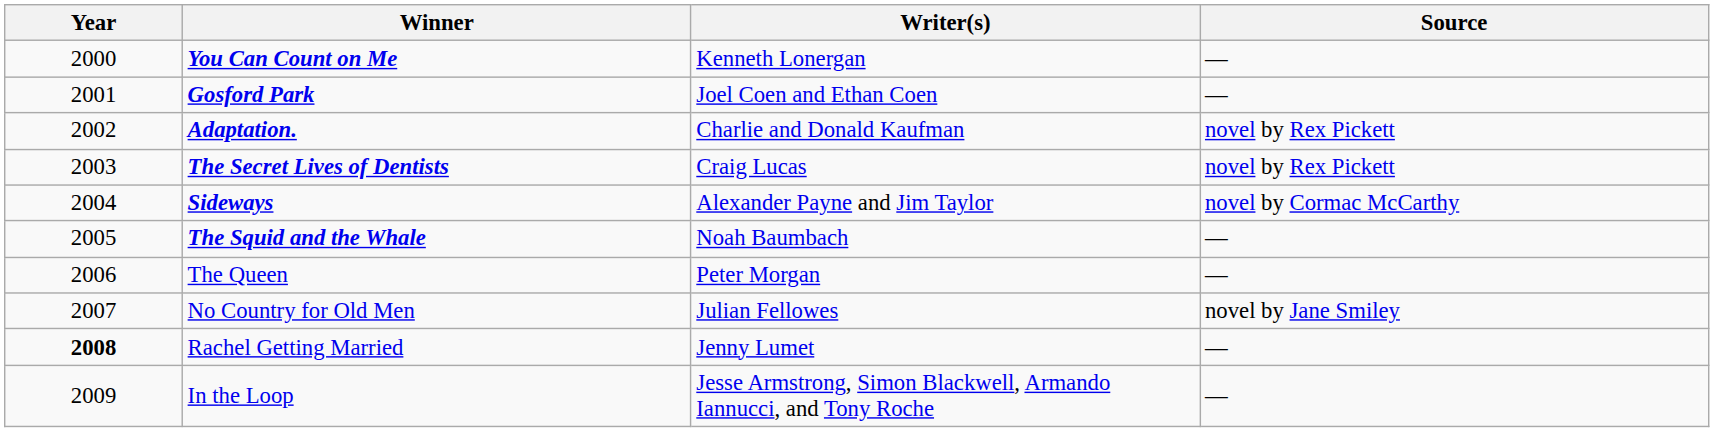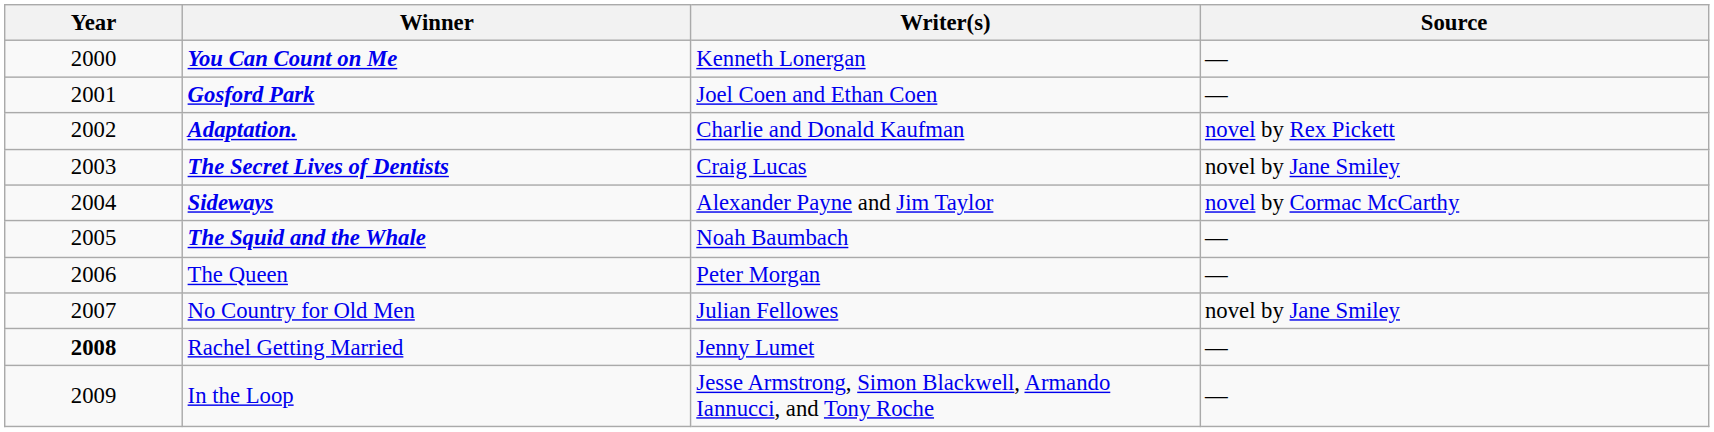 <table class="wikitable" width="95%" cellpadding="5">
 <tr>
 <th width="100"><strong>Year</strong></th>
 <th width="300"><strong>Winner</strong></th>
 <th width="300"><strong>Writer(s)</strong></th>
 <th width="300"><strong>Source</strong></th>
 </tr>
 <tr>
 <td style="text-align:center;">2000</td>
 <td><strong><em><a href='#'>You Can Count on Me</a></em></strong></td>
 <td><a href='#'>Kenneth Lonergan</a></td>
 <td>—</td>
 </tr>
 <tr>
 <td style="text-align:center;">2001</td>
 <td><strong><em><a href='#'>Gosford Park</a></em></strong></td>
 <td><a href='#'>Joel Coen and Ethan Coen</a></td>
 <td>—</td>
 </tr>
 <tr>
 <td style="text-align:center;">2002</td>
 <td><strong><em><a href='#'>Adaptation.</a></em></strong></td>
 <td><a href='#'>Charlie and Donald Kaufman</a></td>
 <td><a href='#'>novel</a> by <a href='#'>Rex Pickett</a></td>
 </tr>
 <tr>
 <td style="text-align:center;">2003</td>
 <td><strong><em><a href='#'>The Secret Lives of Dentists</a></em></strong></td>
 <td><a href='#'>Craig Lucas</a></td>
-<td><a href='#'>novel</a> by <a href='#'>Rex Pickett</a></td>
+<td>novel by <a href='#'>Jane Smiley</a></td>
 </tr>
 <tr>
 <td style="text-align:center;">2004</td>
 <td><strong><em><a href='#'>Sideways</a></em></strong></td>
 <td><a href='#'>Alexander Payne</a> and <a href='#'>Jim Taylor</a></td>
 <td><a href='#'>novel</a> by <a href='#'>Cormac McCarthy</a></td>
 </tr>
 <tr>
 <td style="text-align:center;">2005</td>
 <td><strong> <em><a href='#'>The Squid and the Whale</a><strong><em></td>
 <td><a href='#'>Noah Baumbach</a></td>
 <td>—</td>
 </tr>
 <tr>
 <td style="text-align:center;">2006</td>
 <td></em></strong><a href='#'>The Queen</a><strong><em></td>
 <td><a href='#'>Peter Morgan</a></td>
 <td>—</td>
 </tr>
 <tr>
 <td style="text-align:center;">2007</td>
 <td></em></strong><a href='#'>No Country for Old Men</a><strong><em></td>
 <td><a href='#'>Julian Fellowes</a></td>
 <td>novel by <a href='#'>Jane Smiley</a></td>
 </tr>
 <tr>
 <td style="text-align:center;"><strong>2008</strong></td>
 <td></em></strong><a href='#'>Rachel Getting Married</a><strong><em></td>
 <td><a href='#'>Jenny Lumet</a></td>
 <td>—</td>
 </tr>
 <tr>
 <td style="text-align:center;">2009</td>
 <td></em></strong><a href='#'>In the Loop</a><strong><em></td>
 <td><a href='#'>Jesse Armstrong</a>, <a href='#'>Simon Blackwell</a>, <a href='#'>Armando Iannucci</a>, and <a href='#'>Tony Roche</a></td>
 <td>—</td>
 </tr>
 </table>
